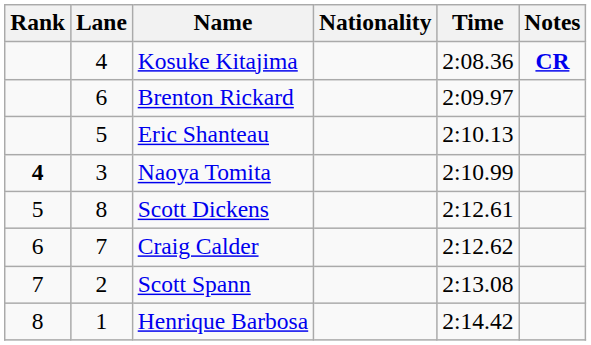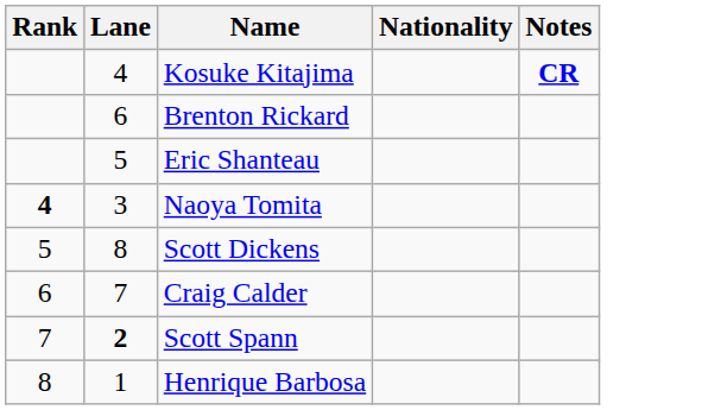 <table class="wikitable sortable" style="text-align:center">
 <tr>
 <th>Rank</th>
 <th>Lane</th>
 <th>Name</th>
 <th>Nationality</th>
-<th>Time</th>
 <th>Notes</th>
 </tr>
 <tr>
 <td></td>
 <td>4</td>
 <td align=left><a href='#'>Kosuke Kitajima</a></td>
 <td align=left></td>
-<td>2:08.36</td>
 <td><strong><a href='#'>CR</a></strong></td>
 </tr>
 <tr>
 <td></td>
 <td>6</td>
 <td align=left><a href='#'>Brenton Rickard</a></td>
 <td align=left></td>
-<td>2:09.97</td>
 <td></td>
 </tr>
 <tr>
 <td></td>
 <td>5</td>
 <td align=left><a href='#'>Eric Shanteau</a></td>
 <td align=left></td>
-<td>2:10.13</td>
 <td></td>
 </tr>
 <tr>
 <td><strong>4</strong></td>
 <td>3</td>
 <td align=left><a href='#'>Naoya Tomita</a></td>
 <td align=left></td>
-<td>2:10.99</td>
 <td></td>
 </tr>
 <tr>
 <td>5</td>
 <td>8</td>
 <td align=left><a href='#'>Scott Dickens</a></td>
 <td align=left></td>
-<td>2:12.61</td>
 <td></td>
 </tr>
 <tr>
 <td>6</td>
 <td>7</td>
 <td align=left><a href='#'>Craig Calder</a></td>
 <td align=left></td>
-<td>2:12.62</td>
 <td></td>
 </tr>
 <tr>
 <td>7</td>
-<td>2</td>
+<td><strong>2</strong></td>
 <td align=left><a href='#'>Scott Spann</a></td>
 <td align=left></td>
-<td>2:13.08</td>
 <td></td>
 </tr>
 <tr>
 <td>8</td>
 <td>1</td>
 <td align=left><a href='#'>Henrique Barbosa</a></td>
 <td align=left></td>
-<td>2:14.42</td>
 <td></td>
 </tr>
 </table>
